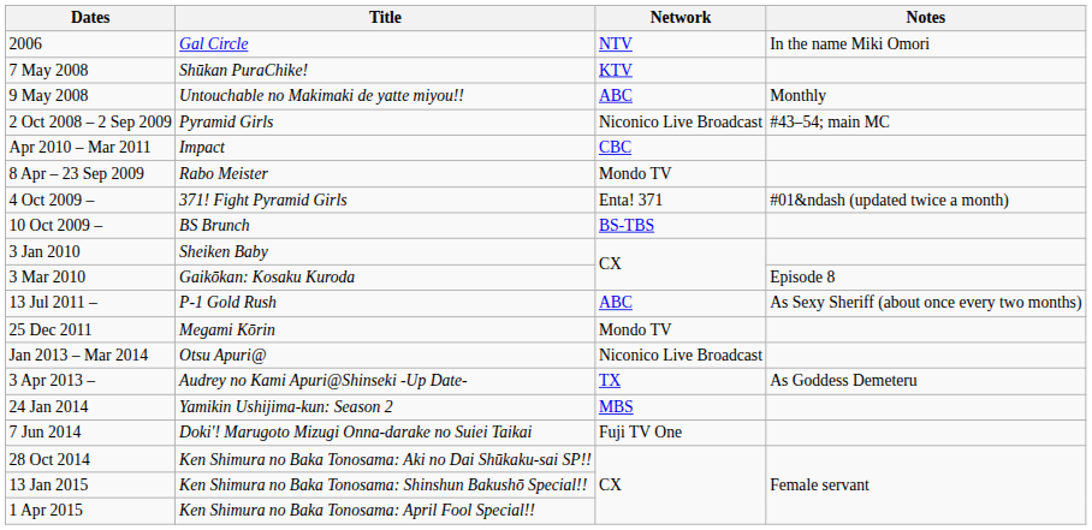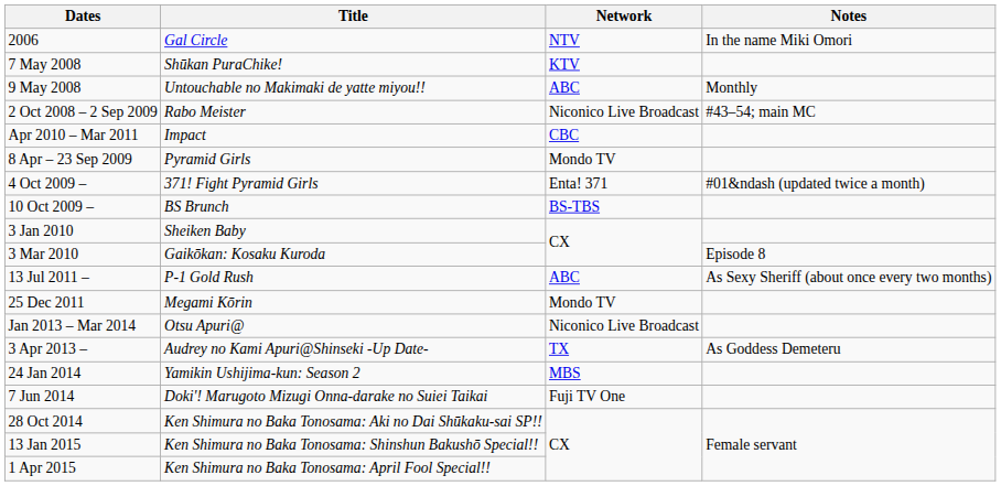 <table class="wikitable">
 <tr>
 <th>Dates</th>
 <th>Title</th>
 <th>Network</th>
 <th>Notes</th>
 </tr>
 <tr>
 <td>2006</td>
 <td><em><a href='#'>Gal Circle</a></em></td>
 <td><a href='#'>NTV</a></td>
 <td>In the name Miki Omori</td>
 </tr>
 <tr>
 <td>7 May 2008</td>
 <td><em>Shūkan PuraChike!</em></td>
 <td><a href='#'>KTV</a></td>
 <td></td>
 </tr>
 <tr>
 <td>9 May 2008</td>
 <td><em>Untouchable no Makimaki de yatte miyou!!</em></td>
 <td><a href='#'>ABC</a></td>
 <td>Monthly</td>
 </tr>
 <tr>
 <td>2 Oct 2008 – 2 Sep 2009</td>
-<td><em>Pyramid Girls</em></td>
+<td><em>Rabo Meister</em></td>
 <td>Niconico Live Broadcast</td>
 <td>#43–54; main MC</td>
 </tr>
 <tr>
 <td>Apr 2010 – Mar 2011</td>
 <td><em>Impact</em></td>
 <td><a href='#'>CBC</a></td>
 <td></td>
 </tr>
 <tr>
 <td>8 Apr – 23 Sep 2009</td>
-<td><em>Rabo Meister</em></td>
+<td><em>Pyramid Girls</em></td>
 <td>Mondo TV</td>
 <td></td>
 </tr>
 <tr>
 <td>4 Oct 2009 –</td>
 <td><em>371! Fight Pyramid Girls</em></td>
 <td>Enta! 371</td>
 <td>#01&ndash (updated twice a month)</td>
 </tr>
 <tr>
 <td>10 Oct 2009 –</td>
 <td><em>BS Brunch</em></td>
 <td><a href='#'>BS-TBS</a></td>
 <td></td>
 </tr>
 <tr>
 <td>3 Jan 2010</td>
 <td><em>Sheiken Baby</em></td>
 <td rowspan="2">CX</td>
 <td></td>
 </tr>
 <tr>
 <td>3 Mar 2010</td>
 <td><em>Gaikōkan: Kosaku Kuroda</em></td>
 <td>Episode 8</td>
 </tr>
 <tr>
 <td>13 Jul 2011 –</td>
 <td><em>P-1 Gold Rush</em></td>
 <td><a href='#'>ABC</a></td>
 <td>As Sexy Sheriff (about once every two months)</td>
 </tr>
 <tr>
 <td>25 Dec 2011</td>
 <td><em>Megami Kōrin</em></td>
 <td>Mondo TV</td>
 <td></td>
 </tr>
 <tr>
 <td>Jan 2013 – Mar 2014</td>
 <td><em>Otsu Apuri@</em></td>
 <td>Niconico Live Broadcast</td>
 <td></td>
 </tr>
 <tr>
 <td>3 Apr 2013 –</td>
 <td><em>Audrey no Kami Apuri@Shinseki -Up Date-</em></td>
 <td><a href='#'>TX</a></td>
 <td>As Goddess Demeteru</td>
 </tr>
 <tr>
 <td>24 Jan 2014</td>
 <td><em>Yamikin Ushijima-kun: Season 2</em></td>
 <td><a href='#'>MBS</a></td>
 <td></td>
 </tr>
 <tr>
 <td>7 Jun 2014</td>
 <td><em>Doki'! Marugoto Mizugi Onna-darake no Suiei Taikai</em></td>
 <td>Fuji TV One</td>
 <td></td>
 </tr>
 <tr>
 <td>28 Oct 2014</td>
 <td><em>Ken Shimura no Baka Tonosama: Aki no Dai Shūkaku-sai SP!!</em></td>
 <td rowspan="3">CX</td>
 <td rowspan="3">Female servant</td>
 </tr>
 <tr>
 <td>13 Jan 2015</td>
 <td><em>Ken Shimura no Baka Tonosama: Shinshun Bakushō Special!!</em></td>
 </tr>
 <tr>
 <td>1 Apr 2015</td>
 <td><em>Ken Shimura no Baka Tonosama: April Fool Special!!</em></td>
 </tr>
 </table>
